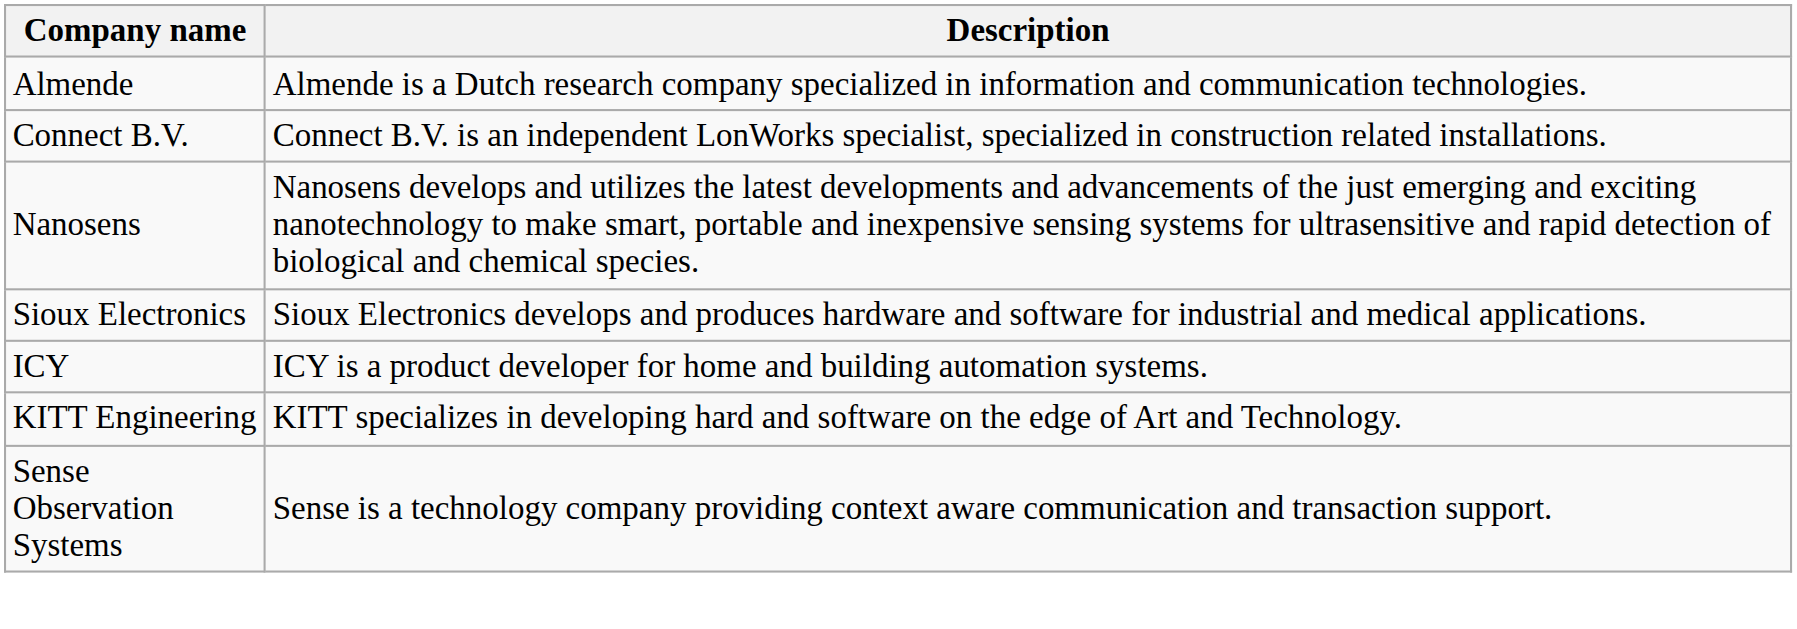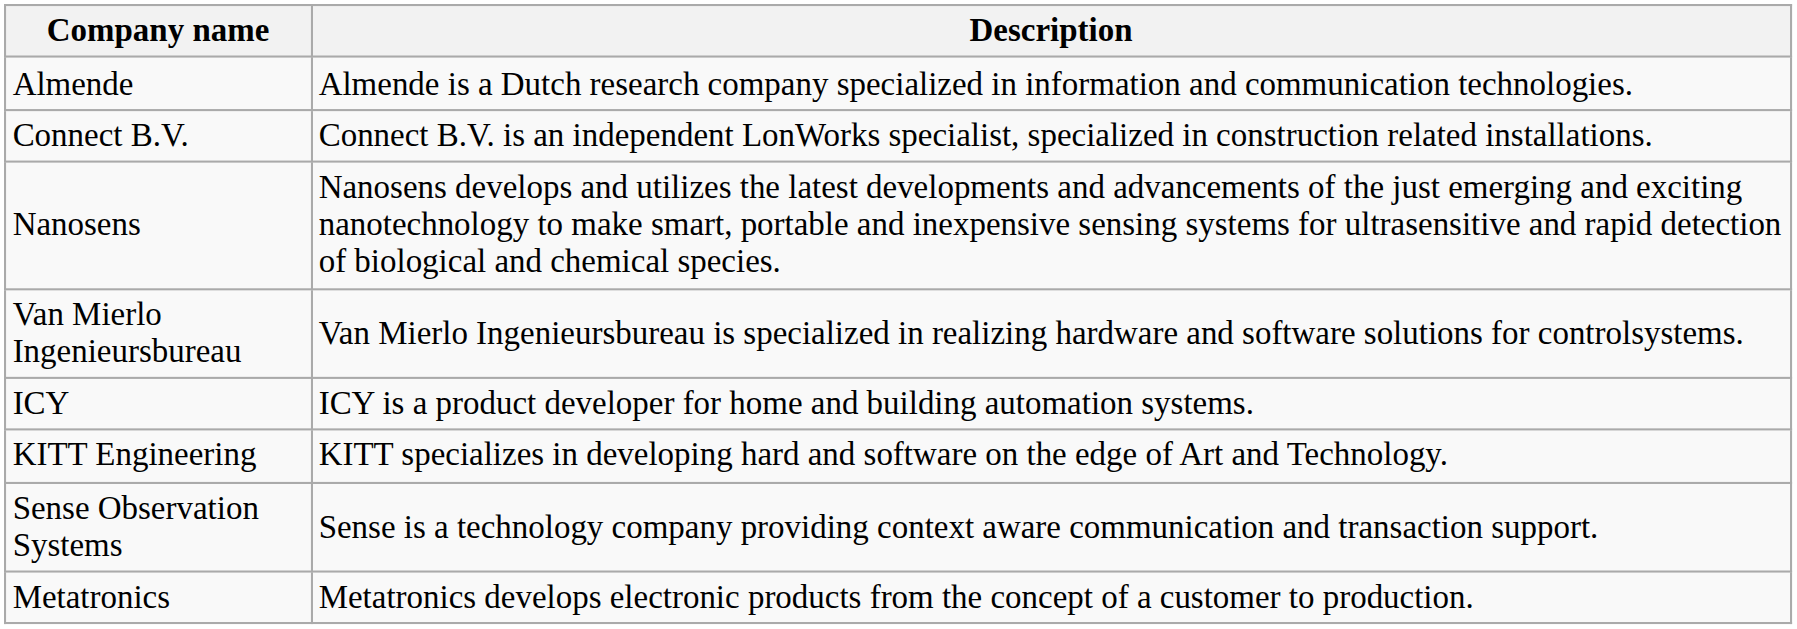 <table class="wikitable">
 <tr>
 <th>Company name</th>
 <th>Description</th>
 </tr>
 <tr>
 <td>Almende</td>
 <td>Almende is a Dutch research company specialized in information and communication technologies.</td>
 </tr>
 <tr>
 <td>Connect B.V.</td>
 <td>Connect B.V. is an independent LonWorks specialist, specialized in construction related installations.</td>
 </tr>
 <tr>
 <td>Nanosens</td>
 <td>Nanosens develops and utilizes the latest developments and advancements of the just emerging and exciting nanotechnology to make smart, portable and inexpensive sensing systems for ultrasensitive and rapid detection of biological and chemical species.</td>
 </tr>
 <tr>
-<td>Sioux Electronics</td>
-<td>Sioux Electronics develops and produces hardware and software for industrial and medical applications.</td>
+<td>Van Mierlo Ingenieursbureau</td>
+<td>Van Mierlo Ingenieursbureau is specialized in realizing hardware and software solutions for controlsystems.</td>
 </tr>
 <tr>
 <td>ICY</td>
 <td>ICY is a product developer for home and building automation systems.</td>
 </tr>
 <tr>
 <td>KITT Engineering</td>
 <td>KITT specializes in developing hard and software on the edge of Art and Technology.</td>
 </tr>
 <tr>
 <td>Sense Observation Systems</td>
 <td>Sense is a technology company providing context aware communication and transaction support.</td>
 </tr>
+<tr>
+<td>Metatronics</td>
+<td>Metatronics develops electronic products from the concept of a customer to production.</td>
+</tr>
 </table>
